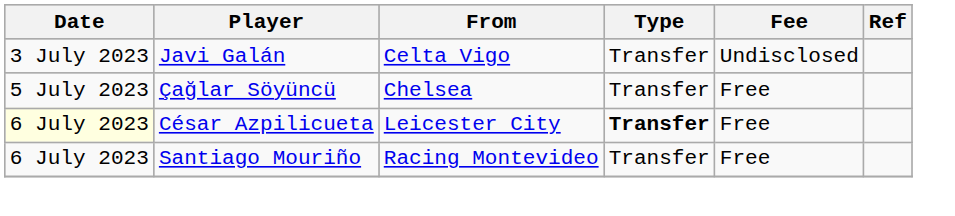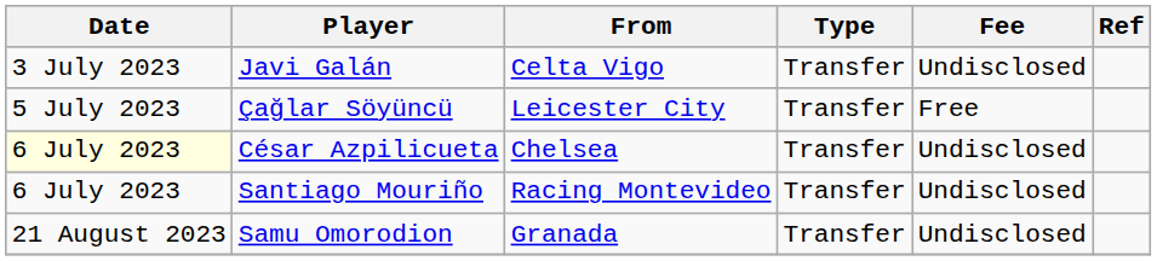 <table class="wikitable">
 <tr>
 <th>Date</th>
 <th>Player</th>
 <th>From</th>
 <th>Type</th>
 <th>Fee</th>
 <th>Ref</th>
 </tr>
 <tr>
 <td>3 July 2023</td>
 <td> <a href='#'>Javi Galán</a></td>
 <td><a href='#'>Celta Vigo</a></td>
 <td>Transfer</td>
 <td>Undisclosed</td>
 <td></td>
 </tr>
 <tr>
 <td>5 July 2023</td>
 <td> <a href='#'>Çağlar Söyüncü</a></td>
-<td> <a href='#'>Chelsea</a></td>
+<td> <a href='#'>Leicester City</a></td>
 <td>Transfer</td>
 <td>Free</td>
 <td></td>
 </tr>
 <tr>
 <td style="background: lightyellow;">6 July 2023</td>
 <td> <a href='#'>César Azpilicueta</a></td>
-<td> <a href='#'>Leicester City</a></td>
-<td><strong>Transfer</strong></td>
-<td>Free</td>
+<td> <a href='#'>Chelsea</a></td>
+<td>Transfer</td>
+<td>Undisclosed</td>
 <td></td>
 </tr>
 <tr>
 <td>6 July 2023</td>
 <td> <a href='#'>Santiago Mouriño</a></td>
 <td> <a href='#'>Racing Montevideo</a></td>
 <td>Transfer</td>
-<td>Free</td>
+<td>Undisclosed</td>
+<td></td>
+</tr>
+<tr>
+<td>21 August 2023</td>
+<td> <a href='#'>Samu Omorodion</a></td>
+<td><a href='#'>Granada</a></td>
+<td>Transfer</td>
+<td>Undisclosed</td>
 <td></td>
 </tr>
 <tr>
 </tr>
 </table>
